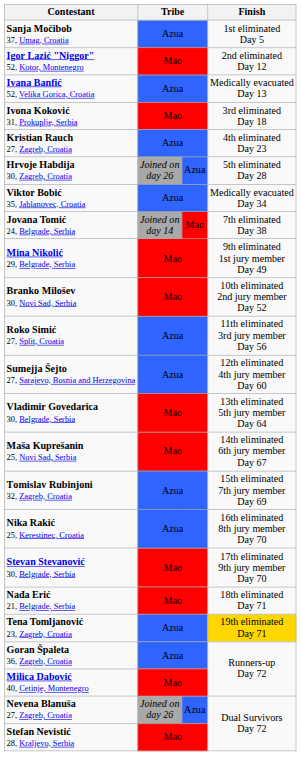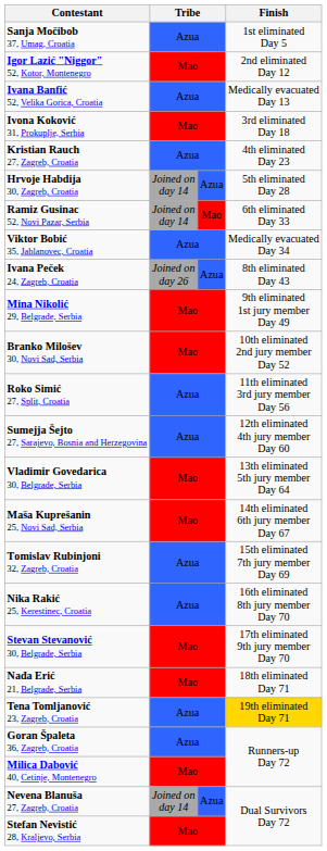 <table class="wikitable sortable nowrap" style="margin:auto; text-align:center">
 <tr>
 <th>Contestant</th>
 <th colspan="2">Tribe</th>
 <th>Finish</th>
 </tr>
 <tr>
 <td align="left"><strong>Sanja Močibob</strong><br><small>37, <a href='#'>Umag, Croatia</a></small></td>
 <td colspan="2" align="center" bgcolor="#3064ff"><span>Azua</span></td>
 <td align="center">1st eliminated<br>Day 5</td>
 </tr>
 <tr>
 <td align="left"><strong><a href='#'>Igor Lazić "Niggor"</a></strong><br><small>52, <a href='#'>Kotor, Montenegro</a></small></td>
 <td colspan="2" align="center" bgcolor="red"><span>Mao</span></td>
 <td align="center">2nd eliminated<br>Day 12</td>
 </tr>
 <tr>
 <td align="left"><strong><a href='#'>Ivana Banfić</a></strong><br><small>52, <a href='#'>Velika Gorica, Croatia</a></small></td>
 <td colspan="2" align="center" bgcolor="#3064ff"><span>Azua</span></td>
 <td align="center">Medically evacuated<br>Day 13</td>
 </tr>
 <tr>
 <td align="left"><strong>Ivona Koković</strong><br><small>31, <a href='#'>Prokuplje, Serbia</a></small></td>
 <td colspan="2" align="center" bgcolor="red"><span>Mao</span></td>
 <td align="center">3rd eliminated<br>Day 18</td>
 </tr>
 <tr>
 <td align="left"><strong>Kristian Rauch</strong><br><small>27, <a href='#'>Zagreb, Croatia</a></small></td>
 <td colspan="2" align="center" bgcolor="#3064ff"><span>Azua</span></td>
 <td align="center">4th eliminated<br>Day 23</td>
 </tr>
 <tr>
 <td align="left"><strong>Hrvoje Habdija</strong><br><small>30, <a href='#'>Zagreb, Croatia</a></small></td>
-<td align="center" bgcolor="darkgrey"><span><em>Joined on<br>day 26</em></span></td>
+<td align="center" bgcolor="darkgrey"><span><em>Joined on<br>day 14</em></span></td>
 <td align="center" bgcolor="#3064ff"><span>Azua</span></td>
 <td align="center">5th eliminated<br>Day 28</td>
+</tr>
+<tr>
+<td align="left"><strong>Ramiz Gusinac</strong><br><small>52, <a href='#'>Novi Pazar, Serbia</a></small></td>
+<td align="center" bgcolor="darkgrey"><span><em>Joined on<br>day 14</em></span></td>
+<td align="center" bgcolor="red"><span>Mao</span></td>
+<td>6th eliminated<br>Day 33</td>
 </tr>
 <tr>
 <td align="left"><strong>Viktor Bobić</strong><br><small>35, <a href='#'>Jablanovec, Croatia</a></small></td>
 <td colspan="2" align="center" bgcolor="#3064ff"><span>Azua</span></td>
 <td>Medically evacuated<br>Day 34</td>
 </tr>
 <tr>
-<td align="left"><strong>Јovana Tomić</strong><br><small>24, <a href='#'>Belgrade, Serbia</a></small></td>
-<td align="center" bgcolor="darkgrey"><span><em>Joined on<br>day 14</em></span></td>
-<td align="center" bgcolor="red"><span>Mao</span></td>
-<td>7th eliminated<br>Day 38</td>
+<td align="left"><strong>Ivana Peček</strong><br> <small>24, <a href='#'>Zagreb, Croatia</a></small></td>
+<td align="center" bgcolor="darkgrey"><span><em>Joined on<br>day 26</em></span></td>
+<td align="center" bgcolor="#3064ff"><span>Azua</span></td>
+<td>8th eliminated<br>Day 43</td>
 </tr>
 <tr>
 <td align="left"><strong><a href='#'>Mina Nikolić</a></strong><br><small>29, <a href='#'>Belgrade, Serbia</a></small></td>
 <td colspan="2" align="center" bgcolor="red"><span>Mao</span></td>
 <td>9th eliminated<br>1st jury member<br>Day 49</td>
 </tr>
 <tr>
 <td align="left"><strong>Branko Milošev</strong><br><small>30, <a href='#'>Novi Sad, Serbia</a></small></td>
 <td colspan="2" align="center" bgcolor="red"><span>Mao</span></td>
 <td>10th eliminated<br>2nd jury member<br>Day 52</td>
 </tr>
 <tr>
 <td align="left"><strong>Roko Simić</strong><br><small>27, <a href='#'>Split, Croatia</a></small></td>
 <td colspan="2" align="center" bgcolor="#3064ff"><span>Azua</span></td>
 <td>11th eliminated<br>3rd jury member<br>Day 56</td>
 </tr>
 <tr>
 <td align="left"><strong>Sumejja Šejto</strong><br><small>27, <a href='#'>Sarajevo, Bosnia and Herzegovina</a></small></td>
 <td colspan="2" align="center" bgcolor="#3064ff"><span>Azua</span></td>
 <td>12th eliminated<br>4th jury member<br>Day 60</td>
 </tr>
 <tr>
 <td align="left"><strong>Vladimir Govedarica</strong><br><small>30, <a href='#'>Belgrade, Serbia</a></small></td>
 <td colspan="2" align="center" bgcolor="red"><span>Mao</span></td>
 <td>13th eliminated<br>5th jury member<br>Day 64</td>
 </tr>
 <tr>
 <td align="left"><strong>Maša Kuprešanin</strong><br><small>25, <a href='#'>Novi Sad, Serbia</a></small></td>
 <td colspan="2" align="center" bgcolor="red"><span>Mao</span></td>
 <td>14th eliminated<br>6th jury member<br>Day 67</td>
 </tr>
 <tr>
 <td align="left"><strong>Тomislav Rubinjoni</strong><br><small>32, <a href='#'>Zagreb, Croatia</a></small></td>
 <td colspan="2" align="center" bgcolor="#3064ff"><span>Azua</span></td>
 <td>15th eliminated<br>7th jury member<br>Day 69</td>
 </tr>
 <tr>
 <td align="left"><strong>Nika Rakić</strong><br><small>25, <a href='#'>Kerestinec, Croatia</a></small></td>
 <td colspan="2" align="center" bgcolor="#3064ff"><span>Azua</span></td>
 <td>16th eliminated<br>8th jury member<br>Day 70</td>
 </tr>
 <tr>
 <td align="left"><strong><a href='#'>Stevan Stevanović</a></strong><br><small>30, <a href='#'>Belgrade, Serbia</a></small></td>
 <td colspan="2" align="center" bgcolor="red"><span>Mao</span></td>
 <td>17th eliminated<br>9th jury member<br>Day 70</td>
 </tr>
 <tr>
 <td align="left"><strong>Nađa Erić</strong><br><small>21, <a href='#'>Belgrade, Serbia</a></small></td>
 <td colspan="2" align="center" bgcolor="red"><span>Mao</span></td>
 <td>18th eliminated<br>Day 71</td>
 </tr>
 <tr>
 <td align="left"><strong>Tena Tomljanović</strong><br><small>23, <a href='#'>Zagreb, Croatia</a></small></td>
 <td colspan="2" align="center" bgcolor="#3064ff"><span>Azua</span></td>
 <td style="background: gold;">19th eliminated<br>Day 71</td>
 </tr>
 <tr>
 <td align="left"><strong>Goran Špaleta</strong><br><small>36, <a href='#'>Zagreb, Croatia</a></small></td>
 <td colspan="2" align="center" bgcolor="#3064ff"><span>Azua</span></td>
 <td rowspan="2">Runners-up<br>Day 72</td>
 </tr>
 <tr>
 <td align="left"><strong><a href='#'>Milica Dabović</a></strong><br><small>40, <a href='#'>Cetinje, Montenegro</a></small></td>
 <td colspan="2" align="center" bgcolor="red"><span>Mao</span></td>
 </tr>
 <tr>
 <td align="left"><strong>Nevena Blanuša</strong><br><small>27, <a href='#'>Zagreb, Croatia</a></small></td>
-<td align="center" bgcolor="darkgrey"><span><em>Joined on<br>day 26</em></span></td>
+<td align="center" bgcolor="darkgrey"><span><em>Joined on<br>day 14</em></span></td>
 <td align="center" bgcolor="#3064ff"><span>Azua</span></td>
 <td rowspan="2">Dual Survivors<br>Day 72</td>
 </tr>
 <tr>
 <td align="left"><strong>Stefan Nevistić</strong><br><small>28, <a href='#'>Kraljevo, Serbia</a></small></td>
 <td colspan="2" align="center" bgcolor="red"><span>Mao</span></td>
 </tr>
 </table>
